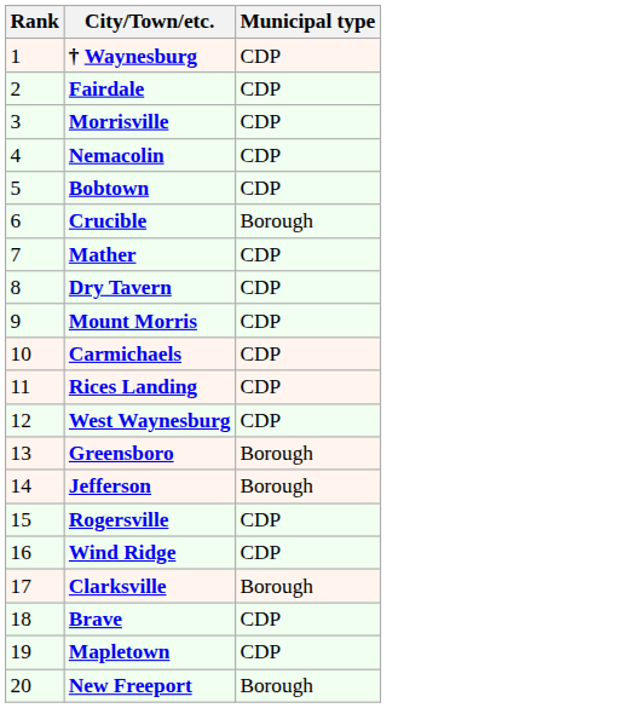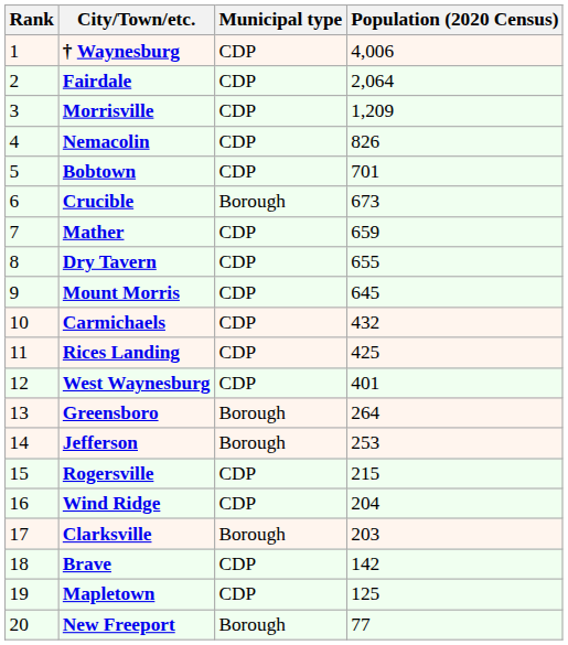 <table class="wikitable sortable">
 <tr>
 <th>Rank</th>
 <th>City/Town/etc.</th>
 <th>Municipal type</th>
+<th>Population (2020 Census)</th>
 </tr>
 <tr style="background-color:#FFF5EE;">
 <td>1</td>
 <td><strong>†</strong> <strong><a href='#'>Waynesburg</a></strong></td>
 <td>CDP</td>
+<td>4,006</td>
 </tr>
 <tr style="background-color:#F0FFF0;">
 <td>2</td>
 <td><strong><a href='#'>Fairdale</a></strong></td>
 <td>CDP</td>
+<td>2,064</td>
 </tr>
 <tr style="background-color:#F0FFF0;">
 <td>3</td>
 <td><strong><a href='#'>Morrisville</a></strong></td>
 <td>CDP</td>
+<td>1,209</td>
 </tr>
 <tr style="background-color:#F0FFF0;">
 <td>4</td>
 <td><strong><a href='#'>Nemacolin</a></strong></td>
 <td>CDP</td>
+<td>826</td>
 </tr>
 <tr style="background-color:#F0FFF0;">
 <td>5</td>
 <td><strong><a href='#'>Bobtown</a></strong></td>
 <td>CDP</td>
+<td>701</td>
 </tr>
 <tr style="background-color:#F0FFF0;">
 <td>6</td>
 <td><strong><a href='#'>Crucible</a></strong></td>
 <td>Borough</td>
+<td>673</td>
 </tr>
 <tr style="background-color:#F0FFF0;">
 <td>7</td>
 <td><strong><a href='#'>Mather</a></strong></td>
 <td>CDP</td>
+<td>659</td>
 </tr>
 <tr style="background-color:#F0FFF0;">
 <td>8</td>
 <td><strong><a href='#'>Dry Tavern</a></strong></td>
 <td>CDP</td>
+<td>655</td>
 </tr>
 <tr style="background-color:#F0FFF0;">
 <td>9</td>
 <td><strong><a href='#'>Mount Morris</a></strong></td>
 <td>CDP</td>
+<td>645</td>
 </tr>
 <tr style="background-color:#FFF5EE;">
 <td>10</td>
 <td><strong><a href='#'>Carmichaels</a></strong></td>
 <td>CDP</td>
+<td>432</td>
 </tr>
 <tr style="background-color:#FFF5EE;">
 <td>11</td>
 <td><strong><a href='#'>Rices Landing</a></strong></td>
 <td>CDP</td>
+<td>425</td>
 </tr>
 <tr style="background-color:#F0FFF0;">
 <td>12</td>
 <td><strong><a href='#'>West Waynesburg</a></strong></td>
 <td>CDP</td>
+<td>401</td>
 </tr>
 <tr style="background-color:#FFF5EE;">
 <td>13</td>
 <td><strong><a href='#'>Greensboro</a></strong></td>
 <td>Borough</td>
+<td>264</td>
 </tr>
 <tr style="background-color:#FFF5EE;">
 <td>14</td>
 <td><strong><a href='#'>Jefferson</a></strong></td>
 <td>Borough</td>
+<td>253</td>
 </tr>
 <tr style="background-color:#F0FFF0;">
 <td>15</td>
 <td><strong><a href='#'>Rogersville</a></strong></td>
 <td>CDP</td>
+<td>215</td>
 </tr>
 <tr style="background-color:#F0FFF0;">
 <td>16</td>
 <td><strong><a href='#'>Wind Ridge</a></strong></td>
 <td>CDP</td>
+<td>204</td>
 </tr>
 <tr style="background-color:#FFF5EE;">
 <td>17</td>
 <td><strong><a href='#'>Clarksville</a></strong></td>
 <td>Borough</td>
+<td>203</td>
 </tr>
 <tr style="background-color:#F0FFF0;">
 <td>18</td>
 <td><strong><a href='#'>Brave</a></strong></td>
 <td>CDP</td>
+<td>142</td>
 </tr>
 <tr style="background-color:#F0FFF0;">
 <td>19</td>
 <td><strong><a href='#'>Mapletown</a></strong></td>
 <td>CDP</td>
+<td>125</td>
 </tr>
 <tr style="background-color:#F0FFF0;">
 <td>20</td>
 <td><strong><a href='#'>New Freeport</a></strong></td>
 <td>Borough</td>
+<td>77</td>
 </tr>
 </table>
